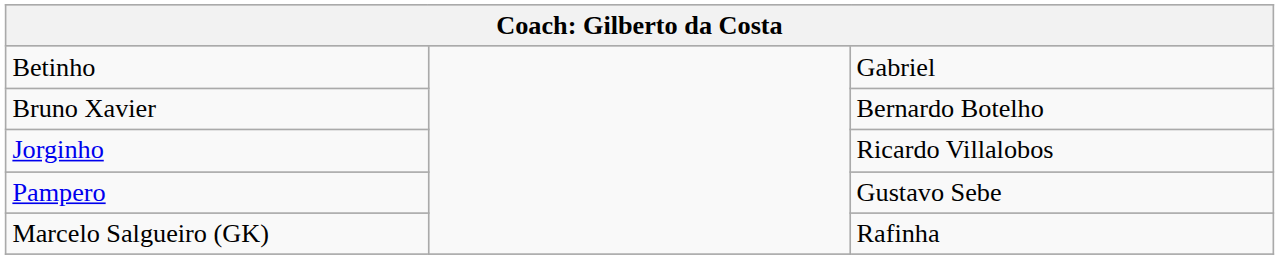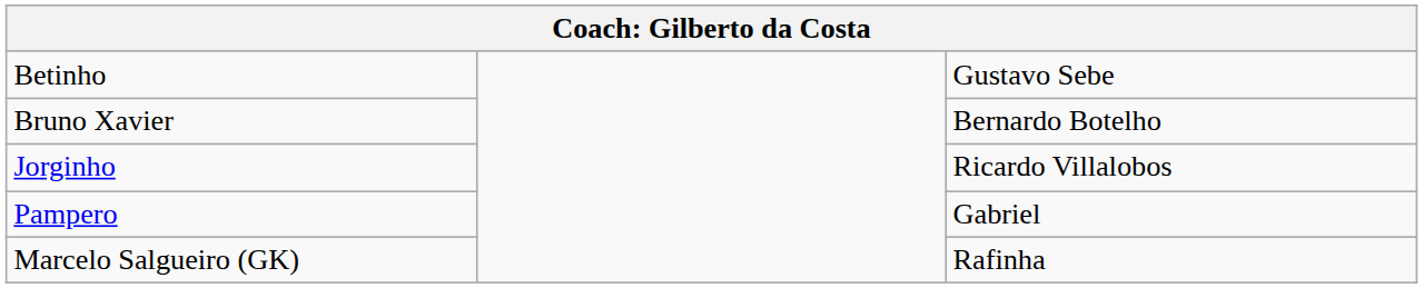 <table class="wikitable"  style="margin:1em auto;">
 <tr>
 <th width="750" colspan="3"><strong>Coach: Gilberto da Costa</strong></th>
 </tr>
 <tr>
 <td width="250"> Betinho</td>
 <td width="250" rowspan="6"></td>
-<td width="250"> Gabriel</td>
+<td> Gustavo Sebe</td>
 </tr>
 <tr>
 <td width="250"> Bruno Xavier</td>
 <td width="250"> Bernardo Botelho</td>
 </tr>
 <tr>
 <td width="250"> <a href='#'>Jorginho</a></td>
 <td width="250"> Ricardo Villalobos</td>
 </tr>
 <tr>
 <td width="250"> <a href='#'>Pampero</a></td>
-<td> Gustavo Sebe</td>
+<td width="250"> Gabriel</td>
 </tr>
 <tr>
 <td width="250"> Marcelo Salgueiro (GK)</td>
 <td width="250"> Rafinha</td>
 </tr>
 </table>
